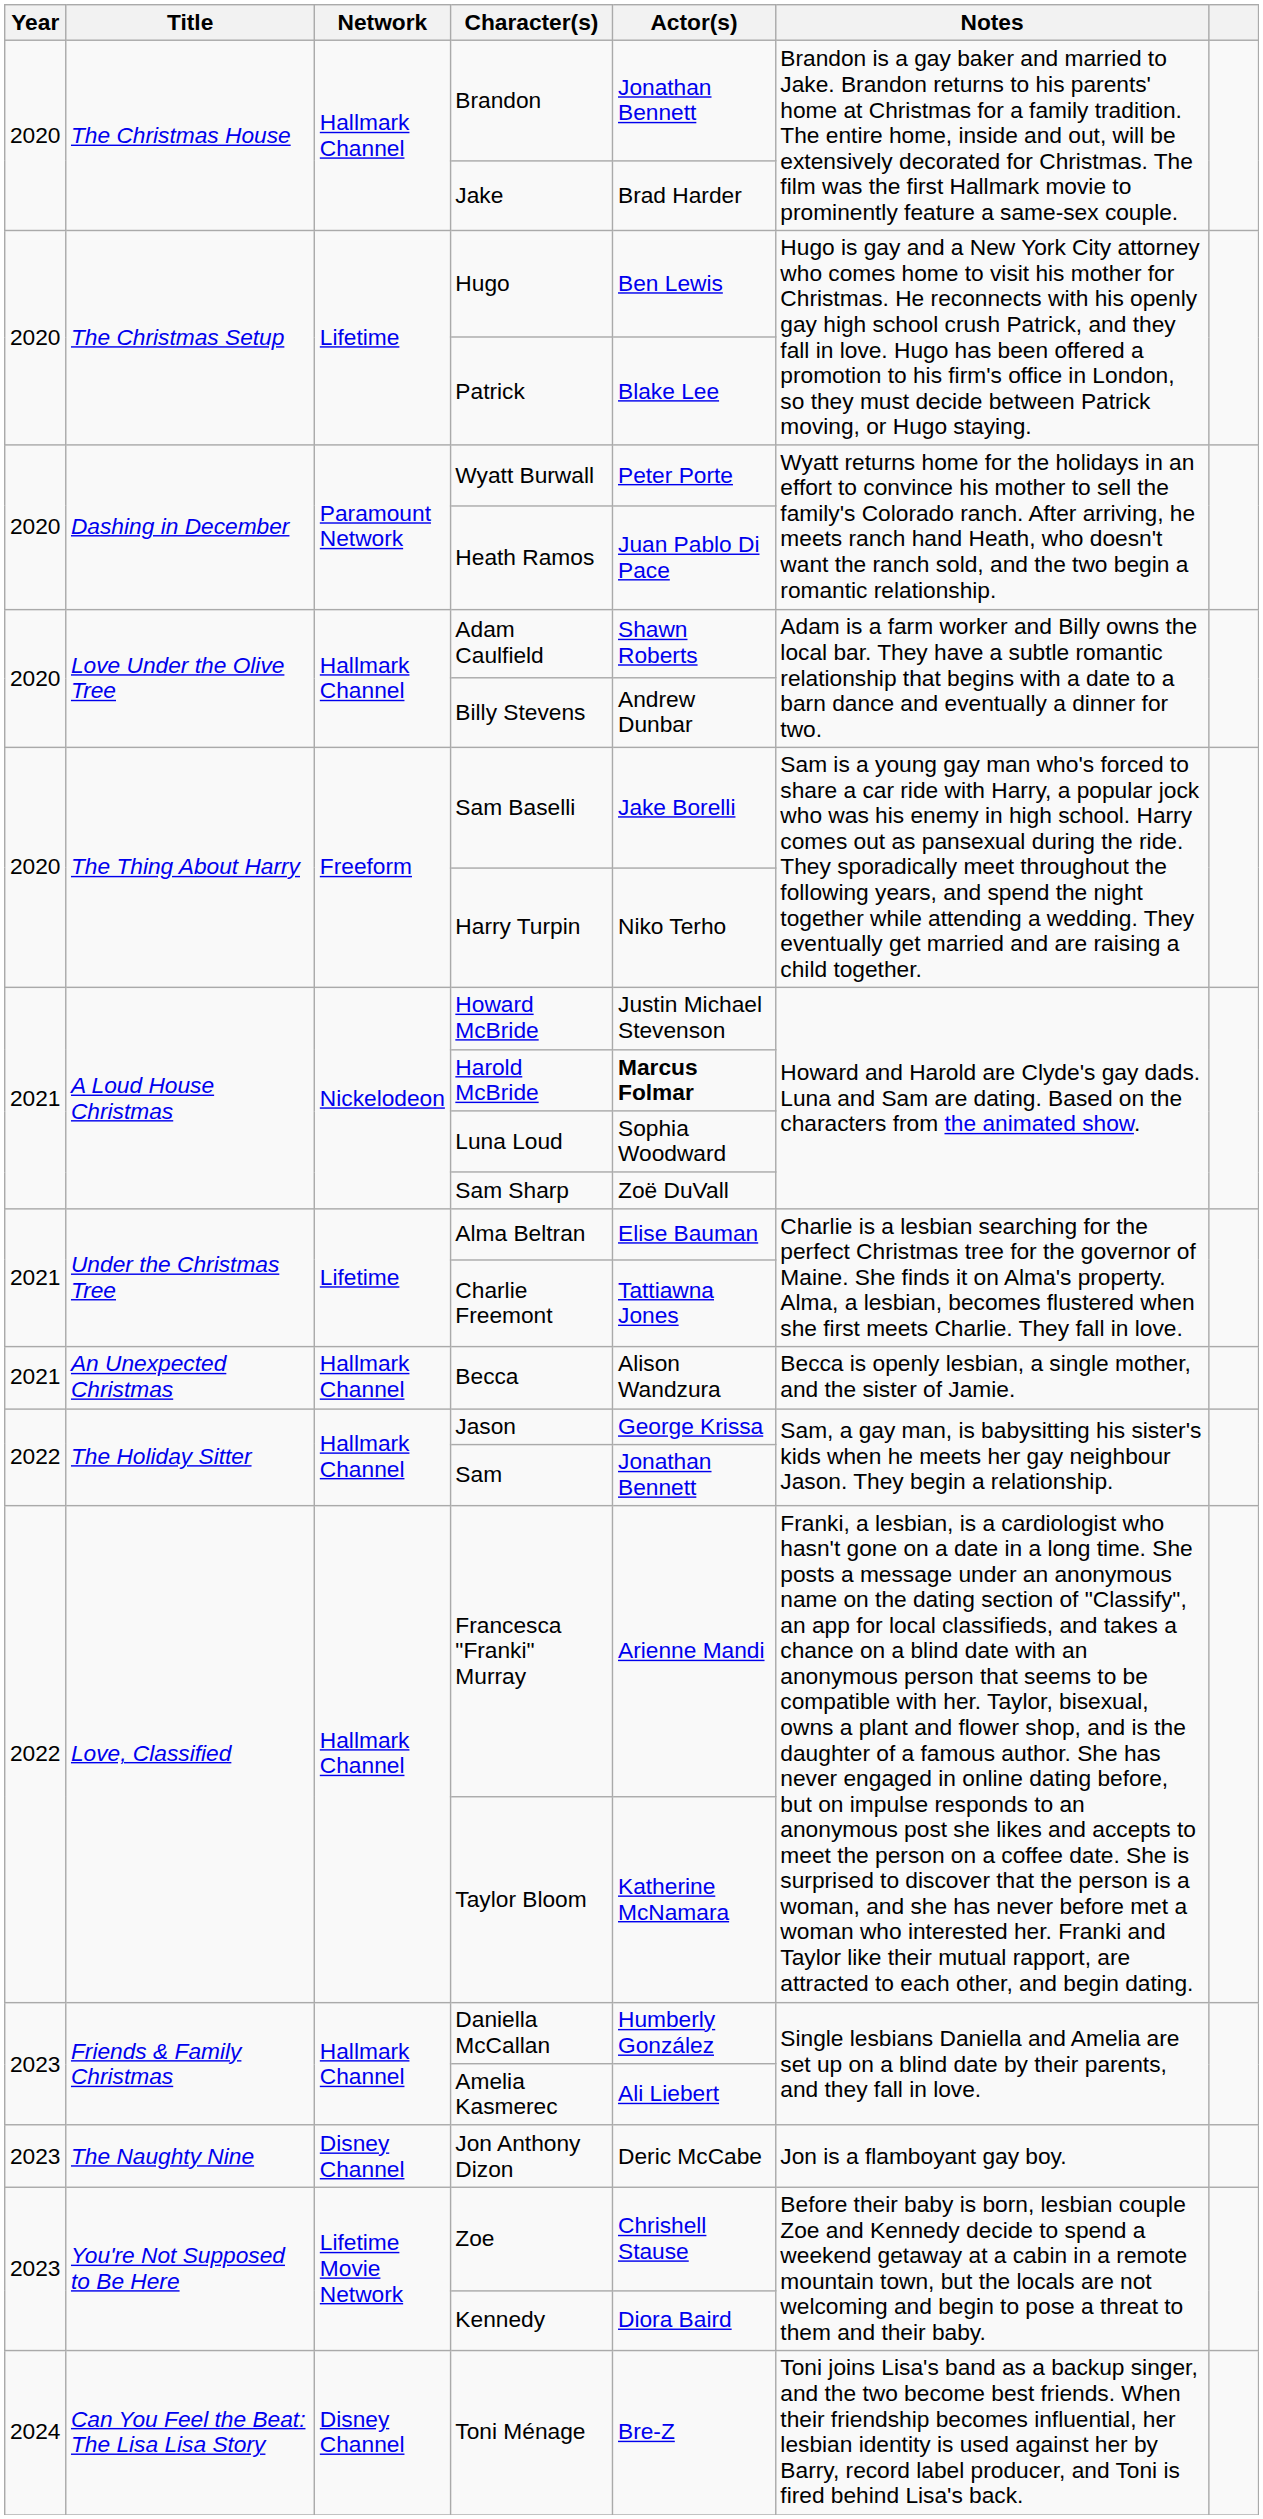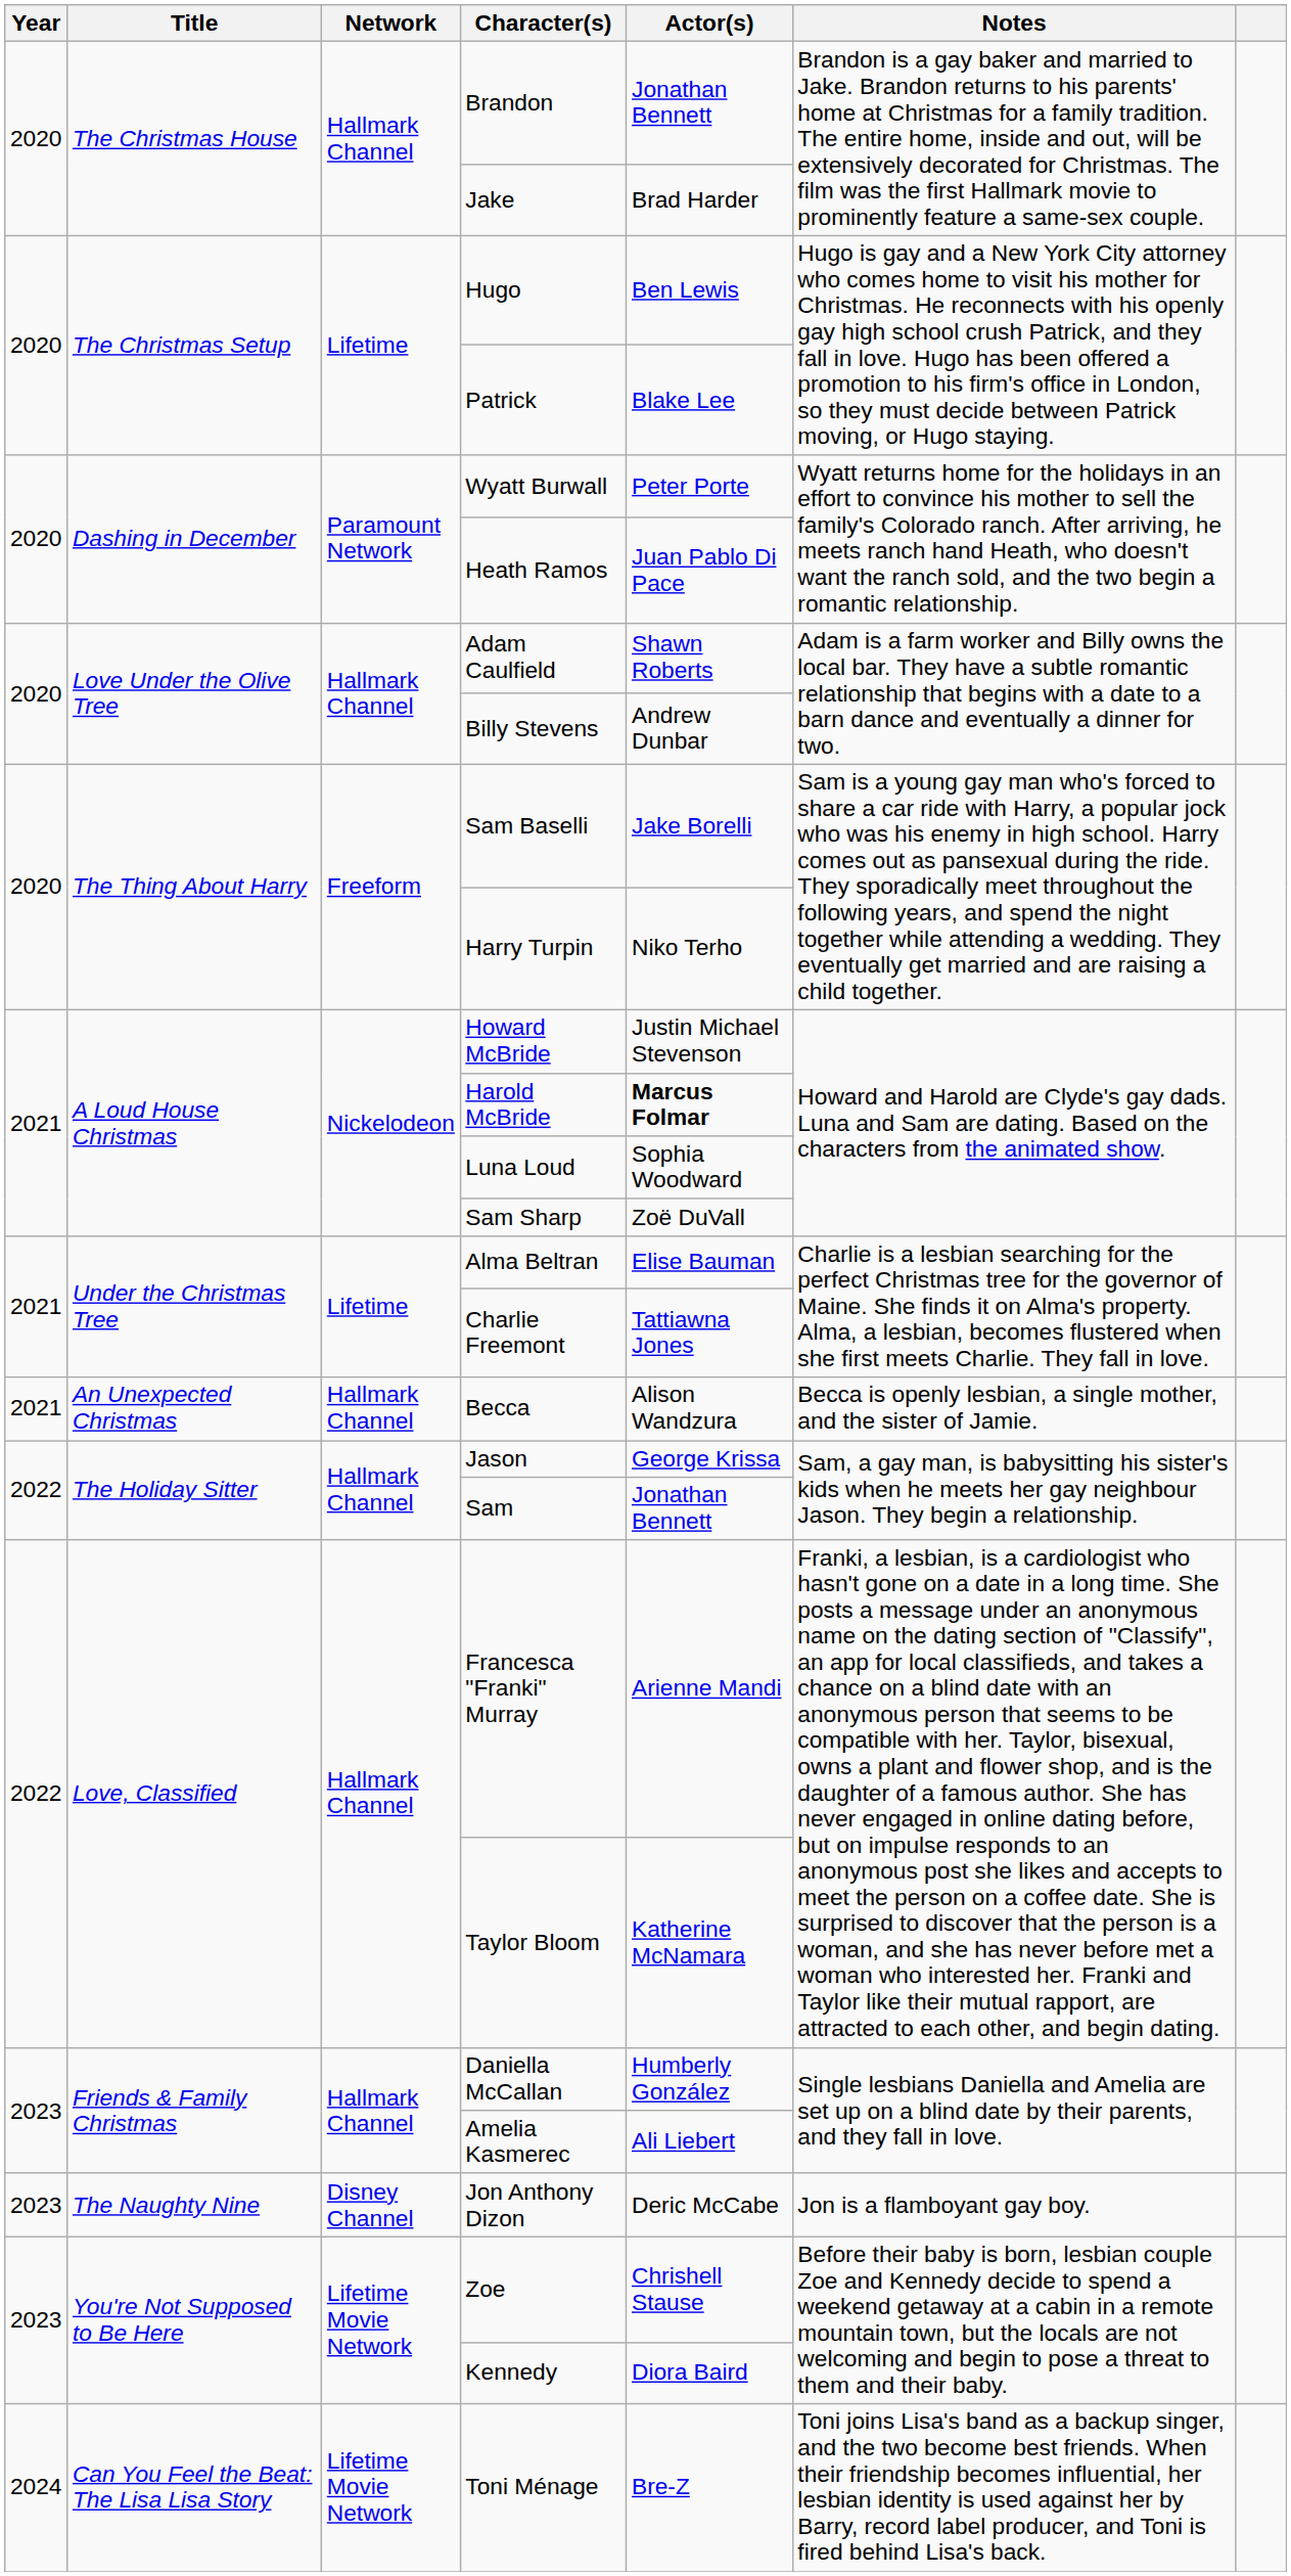 <table class="wikitable sortable" style="width: 100%">
 <tr>
 <th style="width:4%;">Year</th>
 <th style="width:20%;">Title</th>
 <th style="width:4%;">Network</th>
 <th style="width:13%;">Character(s)</th>
 <th style="width:13%;">Actor(s)</th>
 <th style="width:35%;">Notes</th>
 <th style="width:4%;" class="unsortable"></th>
 </tr>
 <tr>
 <td rowspan="2">2020</td>
 <td rowspan="2"><em><a href='#'>The Christmas House</a></em></td>
 <td rowspan="2"><a href='#'>Hallmark Channel</a></td>
 <td>Brandon</td>
 <td><a href='#'>Jonathan Bennett</a></td>
 <td rowspan="2">Brandon is a gay baker and married to Jake. Brandon returns to his parents' home at Christmas for a family tradition. The entire home, inside and out, will be extensively decorated for Christmas. The film was the first Hallmark movie to prominently feature a same-sex couple.</td>
 <td rowspan="2"></td>
 </tr>
 <tr>
 <td>Jake</td>
 <td>Brad Harder</td>
 </tr>
 <tr>
 <td rowspan="2">2020</td>
 <td rowspan="2"><em><a href='#'>The Christmas Setup</a></em></td>
 <td rowspan="2"><a href='#'>Lifetime</a></td>
 <td>Hugo</td>
 <td><a href='#'>Ben Lewis</a></td>
 <td rowspan="2">Hugo is gay and a New York City attorney who comes home to visit his mother for Christmas. He reconnects with his openly gay high school crush Patrick, and they fall in love. Hugo has been offered a promotion to his firm's office in London, so they must decide between Patrick moving, or Hugo staying.</td>
 <td rowspan="2"></td>
 </tr>
 <tr>
 <td>Patrick</td>
 <td><a href='#'>Blake Lee</a></td>
 </tr>
 <tr>
 <td rowspan="2">2020</td>
 <td rowspan="2"><em><a href='#'>Dashing in December</a></em></td>
 <td rowspan="2"><a href='#'>Paramount Network</a></td>
 <td>Wyatt Burwall</td>
 <td><a href='#'>Peter Porte</a></td>
 <td rowspan="2">Wyatt returns home for the holidays in an effort to convince his mother to sell the family's Colorado ranch. After arriving, he meets ranch hand Heath, who doesn't want the ranch sold, and the two begin a romantic relationship.</td>
 <td rowspan="2"></td>
 </tr>
 <tr>
 <td>Heath Ramos</td>
 <td><a href='#'>Juan Pablo Di Pace</a></td>
 </tr>
 <tr>
 <td rowspan="2">2020</td>
 <td rowspan="2"><em><a href='#'>Love Under the Olive Tree</a></em></td>
 <td rowspan="2"><a href='#'>Hallmark Channel</a></td>
 <td>Adam Caulfield</td>
 <td><a href='#'>Shawn Roberts</a></td>
 <td rowspan="2">Adam is a farm worker and Billy owns the local bar. They have a subtle romantic relationship that begins with a date to a barn dance and eventually a dinner for two.</td>
 <td rowspan="2"></td>
 </tr>
 <tr>
 <td>Billy Stevens</td>
 <td>Andrew Dunbar</td>
 </tr>
 <tr>
 <td rowspan="2">2020</td>
 <td rowspan="2"><em><a href='#'>The Thing About Harry</a></em></td>
 <td rowspan="2"><a href='#'>Freeform</a></td>
 <td>Sam Baselli</td>
 <td><a href='#'>Jake Borelli</a></td>
 <td rowspan="2">Sam is a young gay man who's forced to share a car ride with Harry, a popular jock who was his enemy in high school. Harry comes out as pansexual during the ride. They sporadically meet throughout the following years, and spend the night together while attending a wedding. They eventually get married and are raising a child together.</td>
 <td rowspan="2"></td>
 </tr>
 <tr>
 <td>Harry Turpin</td>
 <td>Niko Terho</td>
 </tr>
 <tr>
 <td rowspan="4">2021</td>
 <td rowspan="4"><em><a href='#'>A Loud House Christmas</a></em></td>
 <td rowspan="4"><a href='#'>Nickelodeon</a></td>
 <td><a href='#'>Howard McBride</a></td>
 <td>Justin Michael Stevenson</td>
 <td rowspan="4">Howard and Harold are Clyde's gay dads. Luna and Sam are dating. Based on the characters from <a href='#'>the animated show</a>.</td>
 <td rowspan="4"></td>
 </tr>
 <tr>
 <td><a href='#'>Harold McBride</a></td>
 <td><strong>Marcus Folmar</strong></td>
 </tr>
 <tr>
 <td>Luna Loud</td>
 <td>Sophia Woodward</td>
 </tr>
 <tr>
 <td>Sam Sharp</td>
 <td>Zoë DuVall</td>
 </tr>
 <tr>
 <td rowspan="2">2021</td>
 <td rowspan="2"><em><a href='#'>Under the Christmas Tree</a></em></td>
 <td rowspan="2"><a href='#'>Lifetime</a></td>
 <td>Alma Beltran</td>
 <td><a href='#'>Elise Bauman</a></td>
 <td rowspan="2">Charlie is a lesbian searching for the perfect Christmas tree for the governor of Maine. She finds it on Alma's property. Alma, a lesbian, becomes flustered when she first meets Charlie. They fall in love.</td>
 <td rowspan="2"></td>
 </tr>
 <tr>
 <td>Charlie Freemont</td>
 <td><a href='#'>Tattiawna Jones</a></td>
 </tr>
 <tr>
 <td>2021</td>
 <td><em><a href='#'>An Unexpected Christmas</a></em></td>
 <td><a href='#'>Hallmark Channel</a></td>
 <td>Becca</td>
 <td>Alison Wandzura</td>
 <td>Becca is openly lesbian, a single mother, and the sister of Jamie.</td>
 <td></td>
 </tr>
 <tr>
 <td rowspan="2">2022</td>
 <td rowspan="2"><em><a href='#'>The Holiday Sitter</a></em></td>
 <td rowspan="2"><a href='#'>Hallmark Channel</a></td>
 <td>Jason</td>
 <td><a href='#'>George Krissa</a></td>
 <td rowspan="2">Sam, a gay man, is babysitting his sister's kids when he meets her gay neighbour Jason. They begin a relationship.</td>
 <td rowspan="2"></td>
 </tr>
 <tr>
 <td>Sam</td>
 <td><a href='#'>Jonathan Bennett</a></td>
 </tr>
 <tr>
 <td rowspan="2">2022</td>
 <td rowspan="2"><em><a href='#'>Love, Classified</a></em></td>
 <td rowspan="2"><a href='#'>Hallmark Channel</a></td>
 <td>Francesca "Franki" Murray</td>
 <td><a href='#'>Arienne Mandi</a></td>
 <td rowspan="2">Franki, a lesbian, is a cardiologist who hasn't gone on a date in a long time. She posts a message under an anonymous name on the dating section of "Classify", an app for local classifieds, and takes a chance on a blind date with an anonymous person that seems to be compatible with her.  Taylor, bisexual, owns a plant and flower shop, and is the daughter of a famous author. She has never engaged in online dating before, but on impulse responds to an anonymous post she likes and accepts to meet the person on a coffee date. She is surprised to discover that the person is a woman, and she has never before met a woman who interested her. Franki and Taylor like their mutual rapport, are attracted to each other, and begin dating.</td>
 <td rowspan="2"></td>
 </tr>
 <tr>
 <td>Taylor Bloom</td>
 <td><a href='#'>Katherine McNamara</a></td>
 </tr>
 <tr>
 <td rowspan="2">2023</td>
 <td rowspan="2"><em><a href='#'>Friends & Family Christmas</a></em></td>
 <td rowspan="2"><a href='#'>Hallmark Channel</a></td>
 <td>Daniella McCallan</td>
 <td><a href='#'>Humberly González</a></td>
 <td rowspan="2">Single lesbians Daniella and Amelia are set up on a blind date by their parents, and they fall in love.</td>
 <td rowspan="2"></td>
 </tr>
 <tr>
 <td>Amelia Kasmerec</td>
 <td><a href='#'>Ali Liebert</a></td>
 </tr>
 <tr>
 <td>2023</td>
 <td><em><a href='#'>The Naughty Nine</a></em></td>
 <td><a href='#'>Disney Channel</a></td>
 <td>Jon Anthony Dizon</td>
 <td>Deric McCabe</td>
 <td>Jon is a flamboyant gay boy.</td>
 <td></td>
 </tr>
 <tr>
 <td rowspan="2">2023</td>
 <td rowspan="2"><em><a href='#'>You're Not Supposed to Be Here</a></em></td>
 <td rowspan="2"><a href='#'>Lifetime Movie Network</a></td>
 <td>Zoe</td>
 <td><a href='#'>Chrishell Stause</a></td>
 <td rowspan="2">Before their baby is born, lesbian couple Zoe and Kennedy decide to spend a weekend getaway at a cabin in a remote mountain town, but the locals are not welcoming and begin to pose a threat to them and their baby.</td>
 <td rowspan="2"></td>
 </tr>
 <tr>
 <td>Kennedy</td>
 <td><a href='#'>Diora Baird</a></td>
 </tr>
 <tr>
 <td>2024</td>
 <td><em><a href='#'>Can You Feel the Beat: The Lisa Lisa Story</a></em></td>
-<td><a href='#'>Disney Channel</a></td>
+<td><a href='#'>Lifetime Movie Network</a></td>
 <td>Toni Ménage</td>
 <td><a href='#'>Bre-Z</a></td>
 <td>Toni joins Lisa's band as a backup singer, and the two become best friends. When their friendship becomes influential, her lesbian identity is used against her by Barry, record label producer, and Toni is fired behind Lisa's back.</td>
 <td></td>
 </tr>
 <tr>
 </tr>
 </table>
